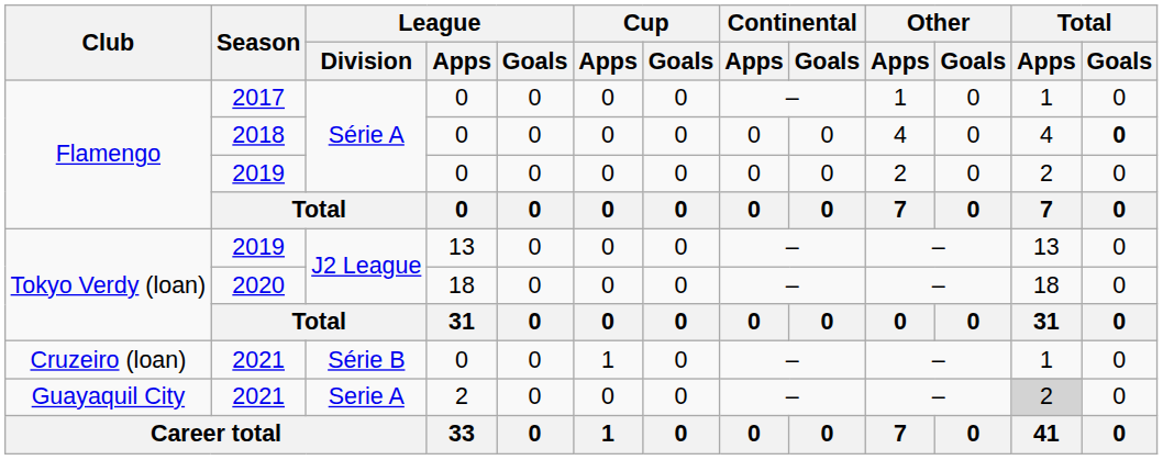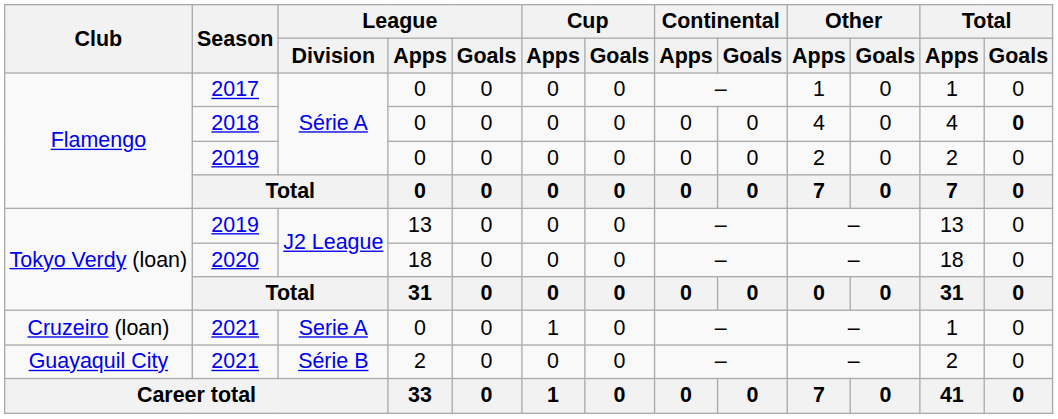 <table class="wikitable" style="text-align: center">
 <tr>
 <th rowspan="2">Club</th>
 <th rowspan="2">Season</th>
 <th colspan="3">League</th>
 <th colspan="2">Cup</th>
 <th colspan="2">Continental</th>
 <th colspan="2">Other</th>
 <th colspan="2">Total</th>
 </tr>
 <tr>
 <th>Division</th>
 <th>Apps</th>
 <th>Goals</th>
 <th>Apps</th>
 <th>Goals</th>
 <th>Apps</th>
 <th>Goals</th>
 <th>Apps</th>
 <th>Goals</th>
 <th>Apps</th>
 <th>Goals</th>
 </tr>
 <tr>
 <td rowspan="4"><a href='#'>Flamengo</a></td>
 <td><a href='#'>2017</a></td>
 <td rowspan="3"><a href='#'>Série A</a></td>
 <td>0</td>
 <td>0</td>
 <td>0</td>
 <td>0</td>
 <td colspan="2">–</td>
 <td>1</td>
 <td>0</td>
 <td>1</td>
 <td>0</td>
 </tr>
 <tr>
 <td><a href='#'>2018</a></td>
 <td>0</td>
 <td>0</td>
 <td>0</td>
 <td>0</td>
 <td>0</td>
 <td>0</td>
 <td>4</td>
 <td>0</td>
 <td>4</td>
 <td><strong>0</strong></td>
 </tr>
 <tr>
 <td><a href='#'>2019</a></td>
 <td>0</td>
 <td>0</td>
 <td>0</td>
 <td>0</td>
 <td>0</td>
 <td>0</td>
 <td>2</td>
 <td>0</td>
 <td>2</td>
 <td>0</td>
 </tr>
 <tr>
 <th colspan="2"><strong>Total</strong></th>
 <th>0</th>
 <th>0</th>
 <th>0</th>
 <th>0</th>
 <th>0</th>
 <th>0</th>
 <th>7</th>
 <th>0</th>
 <th>7</th>
 <th>0</th>
 </tr>
 <tr>
 <td rowspan="3"><a href='#'>Tokyo Verdy</a> (loan)</td>
 <td><a href='#'>2019</a></td>
 <td rowspan="2"><a href='#'>J2 League</a></td>
 <td>13</td>
 <td>0</td>
 <td>0</td>
 <td>0</td>
 <td colspan="2">–</td>
 <td colspan="2">–</td>
 <td>13</td>
 <td>0</td>
 </tr>
 <tr>
 <td><a href='#'>2020</a></td>
 <td>18</td>
 <td>0</td>
 <td>0</td>
 <td>0</td>
 <td colspan="2">–</td>
 <td colspan="2">–</td>
 <td>18</td>
 <td>0</td>
 </tr>
 <tr>
 <th colspan="2"><strong>Total</strong></th>
 <th>31</th>
 <th>0</th>
 <th>0</th>
 <th>0</th>
 <th>0</th>
 <th>0</th>
 <th>0</th>
 <th>0</th>
 <th>31</th>
 <th>0</th>
 </tr>
 <tr>
 <td rowspan="1"><a href='#'>Cruzeiro</a> (loan)</td>
 <td><a href='#'>2021</a></td>
-<td rowspan="1"><a href='#'>Série B</a></td>
+<td rowspan="1"><a href='#'>Serie A</a></td>
 <td>0</td>
 <td>0</td>
 <td>1</td>
 <td>0</td>
 <td colspan="2">–</td>
 <td colspan="2">–</td>
 <td>1</td>
 <td>0</td>
 </tr>
 <tr>
 <td rowspan="1"><a href='#'>Guayaquil City</a></td>
 <td><a href='#'>2021</a></td>
-<td rowspan="1"><a href='#'>Serie A</a></td>
+<td rowspan="1"><a href='#'>Série B</a></td>
 <td>2</td>
 <td>0</td>
 <td>0</td>
 <td>0</td>
 <td colspan="2">–</td>
 <td colspan="2">–</td>
-<td style="background: lightgrey;">2</td>
+<td>2</td>
 <td>0</td>
 </tr>
 <tr>
 <th colspan="3"><strong>Career total</strong></th>
 <th>33</th>
 <th>0</th>
 <th>1</th>
 <th>0</th>
 <th>0</th>
 <th>0</th>
 <th>7</th>
 <th>0</th>
 <th>41</th>
 <th>0</th>
 </tr>
 </table>
